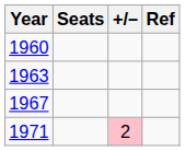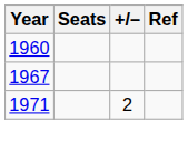 <table class="wikitable" style="font-size:95%;text-align:center;">
 <tr>
 <th>Year</th>
 <th>Seats</th>
 <th>+/–</th>
 <th>Ref</th>
 </tr>
 <tr>
 <td><a href='#'>1960</a></td>
 <td></td>
 <td></td>
 <td></td>
 </tr>
 <tr>
-<td><a href='#'>1963</a></td>
-<td></td>
-<td></td>
-<td></td>
-</tr>
-<tr>
 <td><a href='#'>1967</a></td>
 <td></td>
 <td></td>
 <td></td>
 </tr>
 <tr>
 <td><a href='#'>1971</a></td>
 <td></td>
-<td style="background: pink;"> 2</td>
+<td> 2</td>
 <td></td>
 </tr>
 </table>
